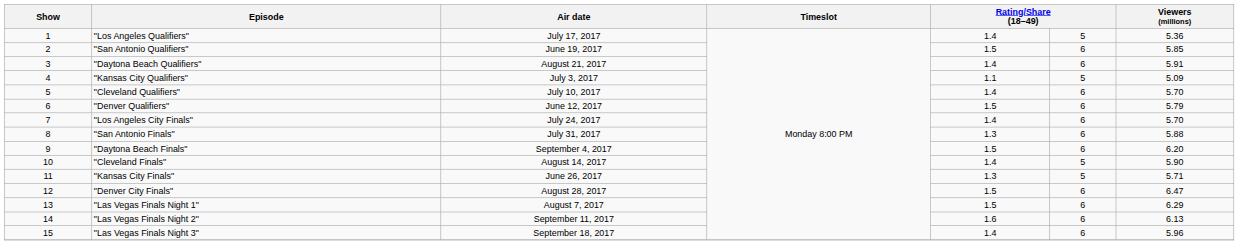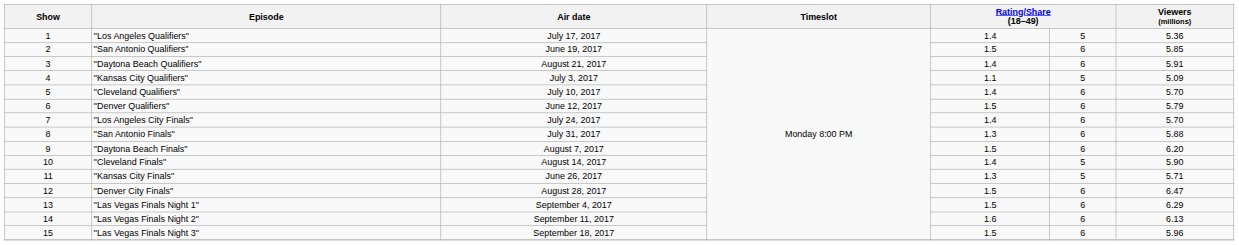 <table class="wikitable" style="text-align:center; font-size:90%; width: 100%">
 <tr>
 <th>Show</th>
 <th>Episode</th>
 <th>Air date</th>
 <th>Timeslot</th>
 <th colspan=2><a href='#'>Rating/Share</a><br>(18–49)</th>
 <th>Viewers<br><small>(millions)</small></th>
 </tr>
 <tr>
 <td>1</td>
 <td style="text-align:left;">"Los Angeles Qualifiers"</td>
 <td>July 17, 2017</td>
 <td rowspan="15">Monday 8:00 PM</td>
 <td>1.4</td>
 <td>5</td>
 <td>5.36</td>
 </tr>
 <tr>
 <td>2</td>
 <td style="text-align:left;">"San Antonio Qualifiers"</td>
 <td>June 19, 2017</td>
 <td>1.5</td>
 <td>6</td>
 <td>5.85</td>
 </tr>
 <tr>
 <td>3</td>
 <td style="text-align:left;">"Daytona Beach Qualifiers"</td>
 <td>August 21, 2017</td>
 <td>1.4</td>
 <td>6</td>
 <td>5.91</td>
 </tr>
 <tr>
 <td>4</td>
 <td style="text-align:left;">"Kansas City Qualifiers"</td>
 <td>July 3, 2017</td>
 <td>1.1</td>
 <td>5</td>
 <td>5.09</td>
 </tr>
 <tr>
 <td>5</td>
 <td style="text-align:left;">"Cleveland Qualifiers"</td>
 <td>July 10, 2017</td>
 <td>1.4</td>
 <td>6</td>
 <td>5.70</td>
 </tr>
 <tr>
 <td>6</td>
 <td style="text-align:left;">"Denver Qualifiers"</td>
 <td>June 12, 2017</td>
 <td>1.5</td>
 <td>6</td>
 <td>5.79</td>
 </tr>
 <tr>
 <td>7</td>
 <td style="text-align:left;">"Los Angeles City Finals"</td>
 <td>July 24, 2017</td>
 <td>1.4</td>
 <td>6</td>
 <td>5.70</td>
 </tr>
 <tr>
 <td>8</td>
 <td style="text-align:left;">"San Antonio Finals"</td>
 <td>July 31, 2017</td>
 <td>1.3</td>
 <td>6</td>
 <td>5.88</td>
 </tr>
 <tr>
 <td>9</td>
 <td style="text-align:left;">"Daytona Beach Finals"</td>
-<td>September 4, 2017</td>
+<td>August 7, 2017</td>
 <td>1.5</td>
 <td>6</td>
 <td>6.20</td>
 </tr>
 <tr>
 <td>10</td>
 <td style="text-align:left;">"Cleveland Finals"</td>
 <td>August 14, 2017</td>
 <td>1.4</td>
 <td>5</td>
 <td>5.90</td>
 </tr>
 <tr>
 <td>11</td>
 <td style="text-align:left;">"Kansas City Finals"</td>
 <td>June 26, 2017</td>
 <td>1.3</td>
 <td>5</td>
 <td>5.71</td>
 </tr>
 <tr>
 <td>12</td>
 <td style="text-align:left;">"Denver City Finals"</td>
 <td>August 28, 2017</td>
 <td>1.5</td>
 <td>6</td>
 <td>6.47</td>
 </tr>
 <tr>
 <td>13</td>
 <td style="text-align:left;">"Las Vegas Finals Night 1"</td>
-<td>August 7, 2017</td>
+<td>September 4, 2017</td>
 <td>1.5</td>
 <td>6</td>
 <td>6.29</td>
 </tr>
 <tr>
 <td>14</td>
 <td style="text-align:left;">"Las Vegas Finals Night 2"</td>
 <td>September 11, 2017</td>
 <td>1.6</td>
 <td>6</td>
 <td>6.13</td>
 </tr>
 <tr>
 <td>15</td>
 <td style="text-align:left;">"Las Vegas Finals Night 3"</td>
 <td>September 18, 2017</td>
-<td>1.4</td>
+<td>1.5</td>
 <td>6</td>
 <td>5.96</td>
 </tr>
 <tr>
 </tr>
 </table>
